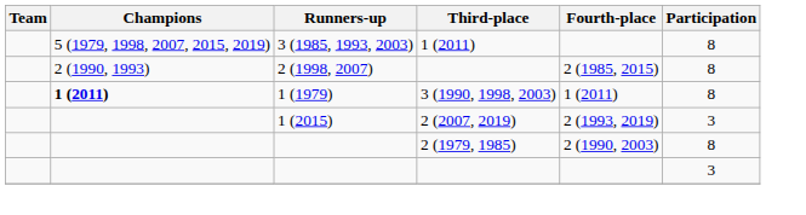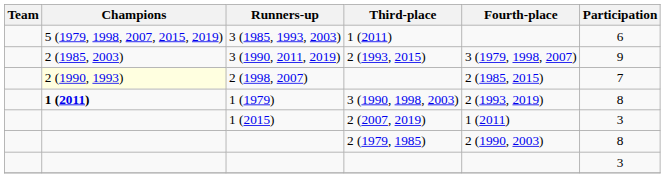 <table class="wikitable">
 <tr>
 <th>Team</th>
 <th>Champions</th>
 <th>Runners-up</th>
 <th>Third-place</th>
 <th>Fourth-place</th>
 <th>Participation</th>
 </tr>
 <tr>
 <td></td>
 <td>5 (<a href='#'>1979</a>, <a href='#'>1998</a>, <a href='#'>2007</a>, <a href='#'>2015</a>, <a href='#'>2019</a>)</td>
 <td>3 (<a href='#'>1985</a>, <a href='#'>1993</a>, <a href='#'>2003</a>)</td>
 <td>1 (<a href='#'>2011</a>)</td>
 <td></td>
-<td align=center>8</td>
+<td align=center>6</td>
 </tr>
 <tr>
 <td></td>
-<td>2 (<a href='#'>1990</a>, <a href='#'>1993</a>)</td>
+<td>2 (<a href='#'>1985</a>, <a href='#'>2003</a>)</td>
+<td>3 (<a href='#'>1990</a>, <a href='#'>2011</a>, <a href='#'>2019</a>)</td>
+<td>2 (<a href='#'>1993</a>, <a href='#'>2015</a>)</td>
+<td>3 (<a href='#'>1979</a>, <a href='#'>1998</a>, <a href='#'>2007</a>)</td>
+<td align=center>9</td>
+</tr>
+<tr>
+<td></td>
+<td style="background: lightyellow;">2 (<a href='#'>1990</a>, <a href='#'>1993</a>)</td>
 <td>2 (<a href='#'>1998</a>, <a href='#'>2007</a>)</td>
 <td></td>
 <td>2 (<a href='#'>1985</a>, <a href='#'>2015</a>)</td>
-<td align=center>8</td>
+<td align=center>7</td>
 </tr>
 <tr>
 <td></td>
 <td><strong>1 (<a href='#'>2011</a>)</strong></td>
 <td>1 (<a href='#'>1979</a>)</td>
 <td>3 (<a href='#'>1990</a>, <a href='#'>1998</a>, <a href='#'>2003</a>)</td>
-<td>1 (<a href='#'>2011</a>)</td>
+<td>2 (<a href='#'>1993</a>, <a href='#'>2019</a>)</td>
 <td align=center>8</td>
 </tr>
 <tr>
 <td></td>
 <td></td>
 <td>1 (<a href='#'>2015</a>)</td>
 <td>2 (<a href='#'>2007</a>, <a href='#'>2019</a>)</td>
-<td>2 (<a href='#'>1993</a>, <a href='#'>2019</a>)</td>
+<td>1 (<a href='#'>2011</a>)</td>
 <td align=center>3</td>
 </tr>
 <tr>
 <td></td>
 <td></td>
 <td></td>
 <td>2 (<a href='#'>1979</a>, <a href='#'>1985</a>)</td>
 <td>2 (<a href='#'>1990</a>, <a href='#'>2003</a>)</td>
 <td align=center>8</td>
 </tr>
 <tr>
 <td></td>
 <td></td>
 <td></td>
 <td></td>
 <td></td>
 <td align=center>3</td>
 </tr>
 <tr>
 </tr>
 </table>
